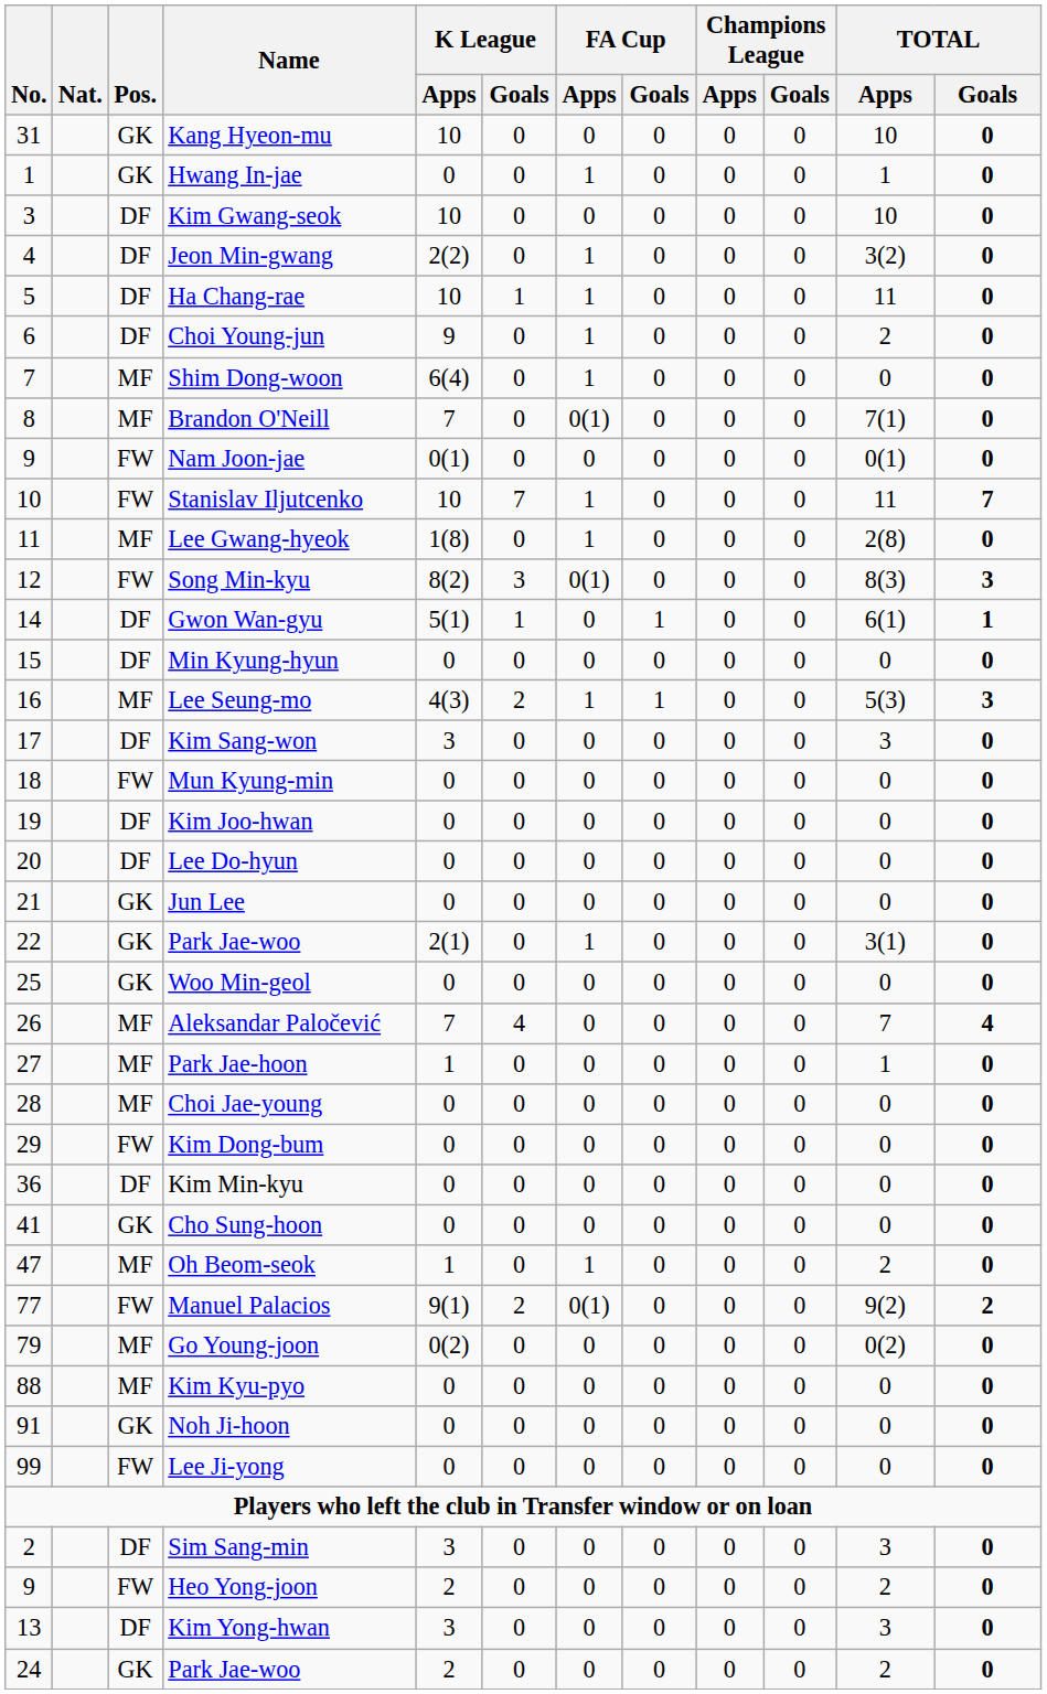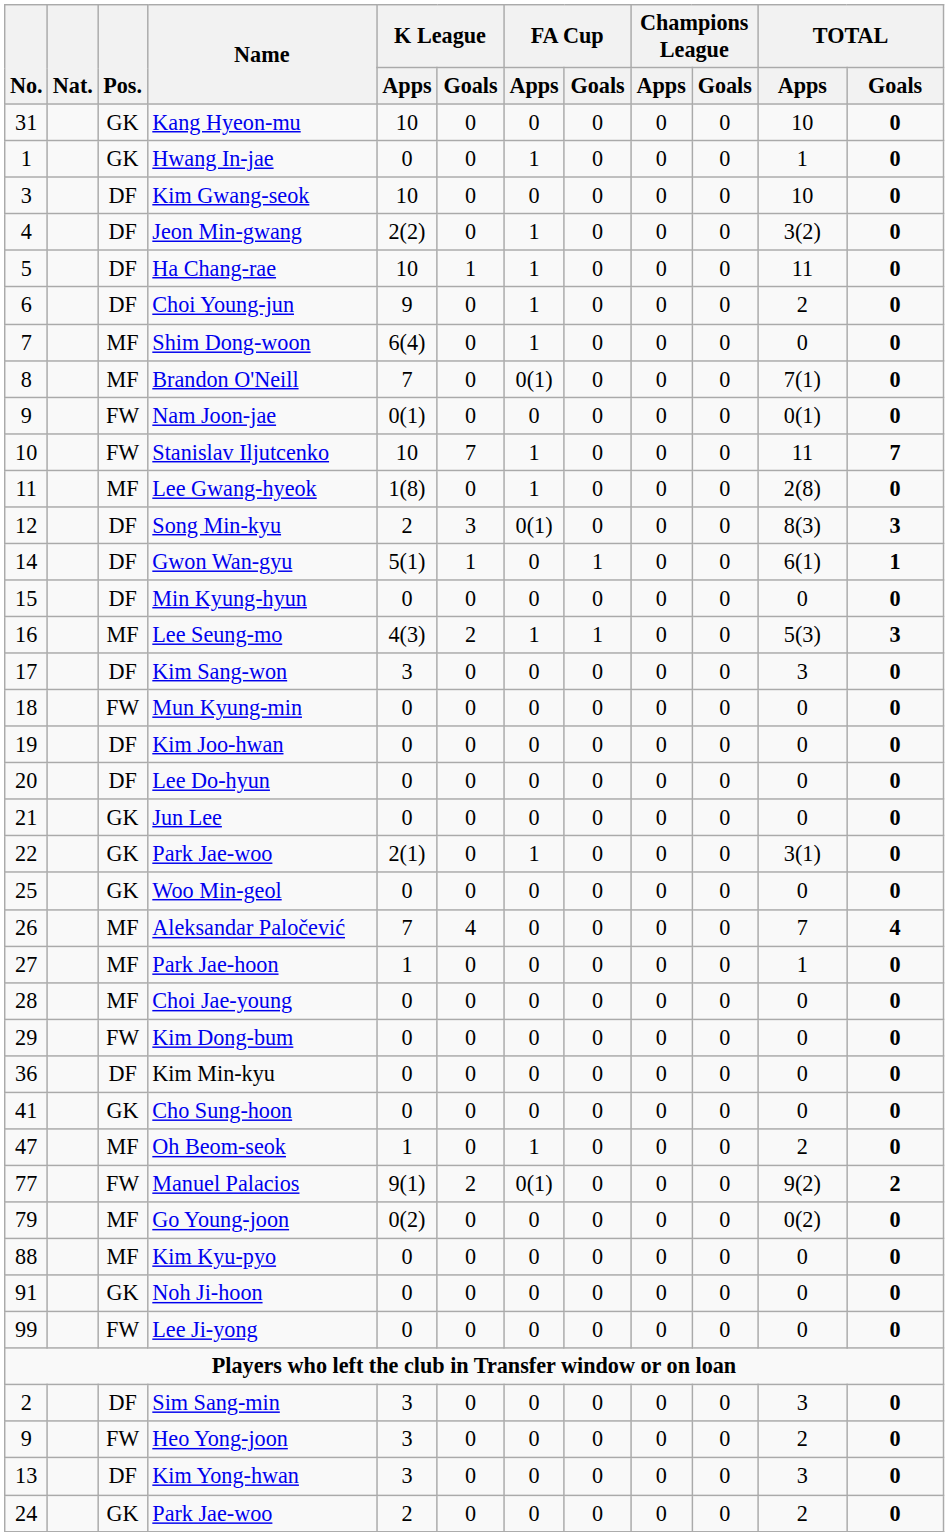 <table class="wikitable" style="font-size: 95%; text-align: center;">
 <tr>
 <th rowspan="2" valign="bottom">No.</th>
 <th rowspan="2" valign="bottom">Nat.</th>
 <th rowspan="2" valign="bottom">Pos.</th>
 <th rowspan="2" width="150">Name</th>
 <th colspan="2" width="80">K League</th>
 <th colspan="2" width="80">FA Cup</th>
 <th colspan="2" width="80">Champions League</th>
 <th colspan="2" width="120">TOTAL</th>
 </tr>
 <tr>
 <th>Apps</th>
 <th>Goals</th>
 <th>Apps</th>
 <th>Goals</th>
 <th>Apps</th>
 <th>Goals</th>
 <th>Apps</th>
 <th>Goals</th>
 </tr>
 <tr>
 <td>31</td>
 <td></td>
 <td>GK</td>
 <td align="left"><a href='#'>Kang Hyeon-mu</a></td>
 <td>10</td>
 <td>0</td>
 <td>0</td>
 <td>0</td>
 <td>0</td>
 <td>0</td>
 <td>10</td>
 <td><strong>0</strong></td>
 </tr>
 <tr>
 <td>1</td>
 <td></td>
 <td>GK</td>
 <td align="left"><a href='#'>Hwang In-jae</a></td>
 <td>0</td>
 <td>0</td>
 <td>1</td>
 <td>0</td>
 <td>0</td>
 <td>0</td>
 <td>1</td>
 <td><strong>0</strong></td>
 </tr>
 <tr>
 <td>3</td>
 <td></td>
 <td>DF</td>
 <td align="left"><a href='#'>Kim Gwang-seok</a></td>
 <td>10</td>
 <td>0</td>
 <td>0</td>
 <td>0</td>
 <td>0</td>
 <td>0</td>
 <td>10</td>
 <td><strong>0</strong></td>
 </tr>
 <tr>
 <td>4</td>
 <td></td>
 <td>DF</td>
 <td align="left"><a href='#'>Jeon Min-gwang</a></td>
 <td>2(2)</td>
 <td>0</td>
 <td>1</td>
 <td>0</td>
 <td>0</td>
 <td>0</td>
 <td>3(2)</td>
 <td><strong>0</strong></td>
 </tr>
 <tr>
 <td>5</td>
 <td></td>
 <td>DF</td>
 <td align="left"><a href='#'>Ha Chang-rae</a></td>
 <td>10</td>
 <td>1</td>
 <td>1</td>
 <td>0</td>
 <td>0</td>
 <td>0</td>
 <td>11</td>
 <td><strong>0</strong></td>
 </tr>
 <tr>
 <td>6</td>
 <td></td>
 <td>DF</td>
 <td align="left"><a href='#'>Choi Young-jun</a></td>
 <td>9</td>
 <td>0</td>
 <td>1</td>
 <td>0</td>
 <td>0</td>
 <td>0</td>
 <td>2</td>
 <td><strong>0</strong></td>
 </tr>
 <tr>
 <td>7</td>
 <td></td>
 <td>MF</td>
 <td align="left"><a href='#'>Shim Dong-woon</a></td>
 <td>6(4)</td>
 <td>0</td>
 <td>1</td>
 <td>0</td>
 <td>0</td>
 <td>0</td>
 <td>0</td>
 <td><strong>0</strong></td>
 </tr>
 <tr>
 <td>8</td>
 <td></td>
 <td>MF</td>
 <td align="left"><a href='#'>Brandon O'Neill</a></td>
 <td>7</td>
 <td>0</td>
 <td>0(1)</td>
 <td>0</td>
 <td>0</td>
 <td>0</td>
 <td>7(1)</td>
 <td><strong>0</strong></td>
 </tr>
 <tr>
 <td>9</td>
 <td></td>
 <td>FW</td>
 <td align="left"><a href='#'>Nam Joon-jae</a></td>
 <td>0(1)</td>
 <td>0</td>
 <td>0</td>
 <td>0</td>
 <td>0</td>
 <td>0</td>
 <td>0(1)</td>
 <td><strong>0</strong></td>
 </tr>
 <tr>
 <td>10</td>
 <td></td>
 <td>FW</td>
 <td align="left"><a href='#'>Stanislav Iljutcenko</a></td>
 <td>10</td>
 <td>7</td>
 <td>1</td>
 <td>0</td>
 <td>0</td>
 <td>0</td>
 <td>11</td>
 <td><strong>7</strong></td>
 </tr>
 <tr>
 <td>11</td>
 <td></td>
 <td>MF</td>
 <td align="left"><a href='#'>Lee Gwang-hyeok</a></td>
 <td>1(8)</td>
 <td>0</td>
 <td>1</td>
 <td>0</td>
 <td>0</td>
 <td>0</td>
 <td>2(8)</td>
 <td><strong>0</strong></td>
 </tr>
 <tr>
 <td>12</td>
 <td></td>
-<td>FW</td>
+<td>DF</td>
 <td align="left"><a href='#'>Song Min-kyu</a></td>
-<td>8(2)</td>
+<td>2</td>
 <td>3</td>
 <td>0(1)</td>
 <td>0</td>
 <td>0</td>
 <td>0</td>
 <td>8(3)</td>
 <td><strong>3</strong></td>
 </tr>
 <tr>
 <td>14</td>
 <td></td>
 <td>DF</td>
 <td align="left"><a href='#'>Gwon Wan-gyu</a></td>
 <td>5(1)</td>
 <td>1</td>
 <td>0</td>
 <td>1</td>
 <td>0</td>
 <td>0</td>
 <td>6(1)</td>
 <td><strong>1</strong></td>
 </tr>
 <tr>
 <td>15</td>
 <td></td>
 <td>DF</td>
 <td align="left"><a href='#'>Min Kyung-hyun</a></td>
 <td>0</td>
 <td>0</td>
 <td>0</td>
 <td>0</td>
 <td>0</td>
 <td>0</td>
 <td>0</td>
 <td><strong>0</strong></td>
 </tr>
 <tr>
 <td>16</td>
 <td></td>
 <td>MF</td>
 <td align="left"><a href='#'>Lee Seung-mo</a></td>
 <td>4(3)</td>
 <td>2</td>
 <td>1</td>
 <td>1</td>
 <td>0</td>
 <td>0</td>
 <td>5(3)</td>
 <td><strong>3</strong></td>
 </tr>
 <tr>
 <td>17</td>
 <td></td>
 <td>DF</td>
 <td align="left"><a href='#'>Kim Sang-won</a></td>
 <td>3</td>
 <td>0</td>
 <td>0</td>
 <td>0</td>
 <td>0</td>
 <td>0</td>
 <td>3</td>
 <td><strong>0</strong></td>
 </tr>
 <tr>
 <td>18</td>
 <td></td>
 <td>FW</td>
 <td align="left"><a href='#'>Mun Kyung-min</a></td>
 <td>0</td>
 <td>0</td>
 <td>0</td>
 <td>0</td>
 <td>0</td>
 <td>0</td>
 <td>0</td>
 <td><strong>0</strong></td>
 </tr>
 <tr>
 <td>19</td>
 <td></td>
 <td>DF</td>
 <td align="left"><a href='#'>Kim Joo-hwan</a></td>
 <td>0</td>
 <td>0</td>
 <td>0</td>
 <td>0</td>
 <td>0</td>
 <td>0</td>
 <td>0</td>
 <td><strong>0</strong></td>
 </tr>
 <tr>
 <td>20</td>
 <td></td>
 <td>DF</td>
 <td align="left"><a href='#'>Lee Do-hyun</a></td>
 <td>0</td>
 <td>0</td>
 <td>0</td>
 <td>0</td>
 <td>0</td>
 <td>0</td>
 <td>0</td>
 <td><strong>0</strong></td>
 </tr>
 <tr>
 <td>21</td>
 <td></td>
 <td>GK</td>
 <td align="left"><a href='#'>Jun Lee</a></td>
 <td>0</td>
 <td>0</td>
 <td>0</td>
 <td>0</td>
 <td>0</td>
 <td>0</td>
 <td>0</td>
 <td><strong>0</strong></td>
 </tr>
 <tr>
 <td>22</td>
 <td></td>
 <td>GK</td>
 <td align="left"><a href='#'>Park Jae-woo</a></td>
 <td>2(1)</td>
 <td>0</td>
 <td>1</td>
 <td>0</td>
 <td>0</td>
 <td>0</td>
 <td>3(1)</td>
 <td><strong>0</strong></td>
 </tr>
 <tr>
 <td>25</td>
 <td></td>
 <td>GK</td>
 <td align="left"><a href='#'>Woo Min-geol</a></td>
 <td>0</td>
 <td>0</td>
 <td>0</td>
 <td>0</td>
 <td>0</td>
 <td>0</td>
 <td>0</td>
 <td><strong>0</strong></td>
 </tr>
 <tr>
 <td>26</td>
 <td></td>
 <td>MF</td>
 <td align="left"><a href='#'>Aleksandar Paločević</a></td>
 <td>7</td>
 <td>4</td>
 <td>0</td>
 <td>0</td>
 <td>0</td>
 <td>0</td>
 <td>7</td>
 <td><strong>4</strong></td>
 </tr>
 <tr>
 <td>27</td>
 <td></td>
 <td>MF</td>
 <td align="left"><a href='#'>Park Jae-hoon</a></td>
 <td>1</td>
 <td>0</td>
 <td>0</td>
 <td>0</td>
 <td>0</td>
 <td>0</td>
 <td>1</td>
 <td><strong>0</strong></td>
 </tr>
 <tr>
 <td>28</td>
 <td></td>
 <td>MF</td>
 <td align="left"><a href='#'>Choi Jae-young</a></td>
 <td>0</td>
 <td>0</td>
 <td>0</td>
 <td>0</td>
 <td>0</td>
 <td>0</td>
 <td>0</td>
 <td><strong>0</strong></td>
 </tr>
 <tr>
 <td>29</td>
 <td></td>
 <td>FW</td>
 <td align="left"><a href='#'>Kim Dong-bum</a></td>
 <td>0</td>
 <td>0</td>
 <td>0</td>
 <td>0</td>
 <td>0</td>
 <td>0</td>
 <td>0</td>
 <td><strong>0</strong></td>
 </tr>
 <tr>
 <td>36</td>
 <td></td>
 <td>DF</td>
 <td align="left">Kim Min-kyu</td>
 <td>0</td>
 <td>0</td>
 <td>0</td>
 <td>0</td>
 <td>0</td>
 <td>0</td>
 <td>0</td>
 <td><strong>0</strong></td>
 </tr>
 <tr>
 <td>41</td>
 <td></td>
 <td>GK</td>
 <td align="left"><a href='#'>Cho Sung-hoon</a></td>
 <td>0</td>
 <td>0</td>
 <td>0</td>
 <td>0</td>
 <td>0</td>
 <td>0</td>
 <td>0</td>
 <td><strong>0</strong></td>
 </tr>
 <tr>
 <td>47</td>
 <td></td>
 <td>MF</td>
 <td align="left"><a href='#'>Oh Beom-seok</a></td>
 <td>1</td>
 <td>0</td>
 <td>1</td>
 <td>0</td>
 <td>0</td>
 <td>0</td>
 <td>2</td>
 <td><strong>0</strong></td>
 </tr>
 <tr>
 <td>77</td>
 <td></td>
 <td>FW</td>
 <td align="left"><a href='#'>Manuel Palacios</a></td>
 <td>9(1)</td>
 <td>2</td>
 <td>0(1)</td>
 <td>0</td>
 <td>0</td>
 <td>0</td>
 <td>9(2)</td>
 <td><strong>2</strong></td>
 </tr>
 <tr>
 <td>79</td>
 <td></td>
 <td>MF</td>
 <td align="left"><a href='#'>Go Young-joon</a></td>
 <td>0(2)</td>
 <td>0</td>
 <td>0</td>
 <td>0</td>
 <td>0</td>
 <td>0</td>
 <td>0(2)</td>
 <td><strong>0</strong></td>
 </tr>
 <tr>
 <td>88</td>
 <td></td>
 <td>MF</td>
 <td align="left"><a href='#'>Kim Kyu-pyo</a></td>
 <td>0</td>
 <td>0</td>
 <td>0</td>
 <td>0</td>
 <td>0</td>
 <td>0</td>
 <td>0</td>
 <td><strong>0</strong></td>
 </tr>
 <tr>
 <td>91</td>
 <td></td>
 <td>GK</td>
 <td align="left"><a href='#'>Noh Ji-hoon</a></td>
 <td>0</td>
 <td>0</td>
 <td>0</td>
 <td>0</td>
 <td>0</td>
 <td>0</td>
 <td>0</td>
 <td><strong>0</strong></td>
 </tr>
 <tr>
 <td>99</td>
 <td></td>
 <td>FW</td>
 <td align="left"><a href='#'>Lee Ji-yong</a></td>
 <td>0</td>
 <td>0</td>
 <td>0</td>
 <td>0</td>
 <td>0</td>
 <td>0</td>
 <td>0</td>
 <td><strong>0</strong></td>
 </tr>
 <tr>
 <td colspan="15"><strong>Players who left the club in Transfer window or on loan</strong></td>
 </tr>
 <tr>
 <td>2</td>
 <td></td>
 <td>DF</td>
 <td align="left"><a href='#'>Sim Sang-min</a></td>
 <td>3</td>
 <td>0</td>
 <td>0</td>
 <td>0</td>
 <td>0</td>
 <td>0</td>
 <td>3</td>
 <td><strong>0</strong></td>
 </tr>
 <tr>
 <td>9</td>
 <td></td>
 <td>FW</td>
 <td align="left"><a href='#'>Heo Yong-joon</a></td>
-<td>2</td>
+<td>3</td>
 <td>0</td>
 <td>0</td>
 <td>0</td>
 <td>0</td>
 <td>0</td>
 <td>2</td>
 <td><strong>0</strong></td>
 </tr>
 <tr>
 <td>13</td>
 <td></td>
 <td>DF</td>
 <td align="left"><a href='#'>Kim Yong-hwan</a></td>
 <td>3</td>
 <td>0</td>
 <td>0</td>
 <td>0</td>
 <td>0</td>
 <td>0</td>
 <td>3</td>
 <td><strong>0</strong></td>
 </tr>
 <tr>
 <td>24</td>
 <td></td>
 <td>GK</td>
 <td align="left"><a href='#'>Park Jae-woo</a></td>
 <td>2</td>
 <td>0</td>
 <td>0</td>
 <td>0</td>
 <td>0</td>
 <td>0</td>
 <td>2</td>
 <td><strong>0</strong></td>
 </tr>
 <tr>
 </tr>
 </table>
